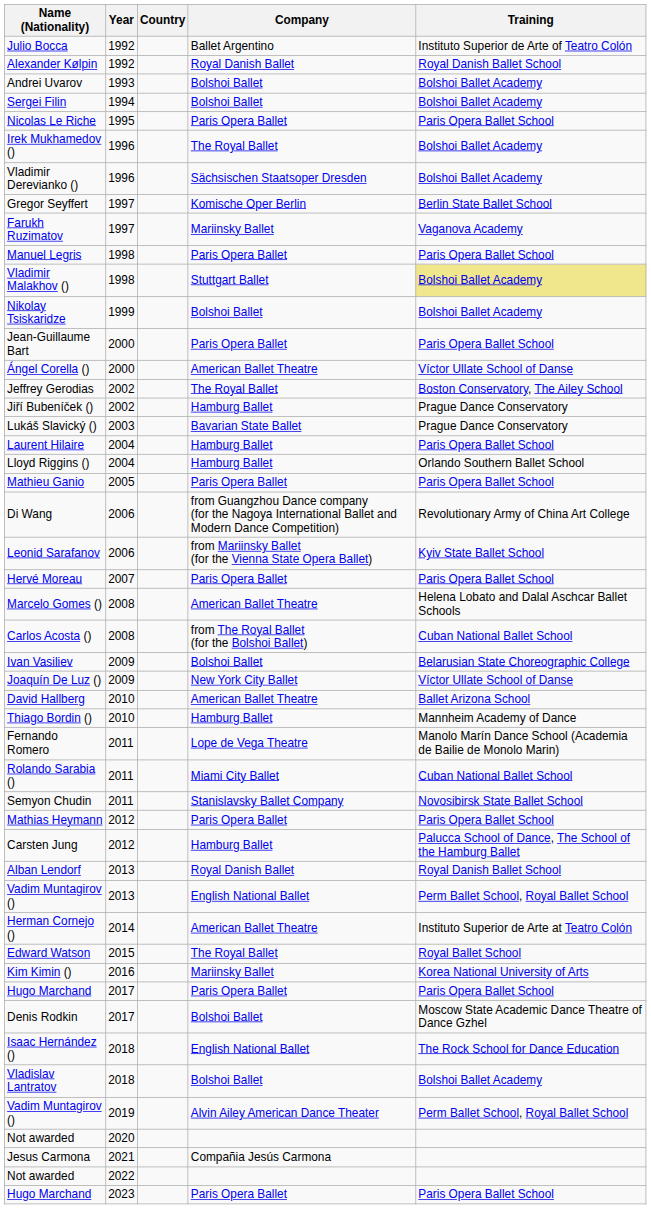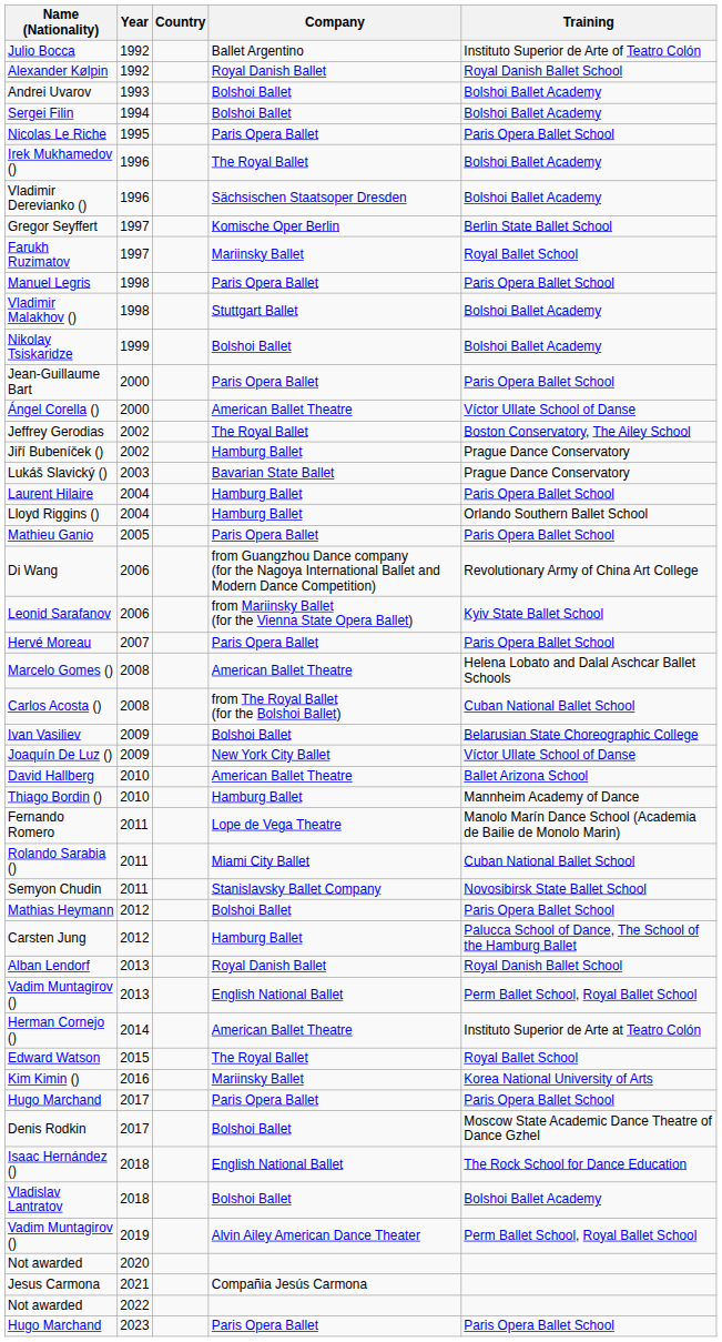 <table class="wikitable">
 <tr>
 <th>Name (Nationality)</th>
 <th>Year</th>
 <th>Country</th>
 <th>Company</th>
 <th>Training</th>
 </tr>
 <tr>
 <td><a href='#'>Julio Bocca</a></td>
 <td>1992</td>
 <td></td>
 <td>Ballet Argentino</td>
 <td>Instituto Superior de Arte of <a href='#'>Teatro Colón</a></td>
 </tr>
 <tr>
 <td><a href='#'>Alexander Kølpin</a></td>
 <td>1992</td>
 <td></td>
 <td><a href='#'>Royal Danish Ballet</a></td>
 <td><a href='#'>Royal Danish Ballet School</a></td>
 </tr>
 <tr>
 <td>Andrei Uvarov</td>
 <td>1993</td>
 <td></td>
 <td><a href='#'>Bolshoi Ballet</a></td>
 <td><a href='#'>Bolshoi Ballet Academy</a></td>
 </tr>
 <tr>
 <td><a href='#'>Sergei Filin</a></td>
 <td>1994</td>
 <td></td>
 <td><a href='#'>Bolshoi Ballet</a></td>
 <td><a href='#'>Bolshoi Ballet Academy</a></td>
 </tr>
 <tr>
 <td><a href='#'>Nicolas Le Riche</a></td>
 <td>1995</td>
 <td></td>
 <td><a href='#'>Paris Opera Ballet</a></td>
 <td><a href='#'>Paris Opera Ballet School</a></td>
 </tr>
 <tr>
 <td><a href='#'>Irek Mukhamedov</a> ()</td>
 <td>1996</td>
 <td></td>
 <td><a href='#'>The Royal Ballet</a></td>
 <td><a href='#'>Bolshoi Ballet Academy</a></td>
 </tr>
 <tr>
 <td>Vladimir Derevianko ()</td>
 <td>1996</td>
 <td></td>
 <td><a href='#'>Sächsischen Staatsoper Dresden</a></td>
 <td><a href='#'>Bolshoi Ballet Academy</a></td>
 </tr>
 <tr>
 <td>Gregor Seyffert</td>
 <td>1997</td>
 <td></td>
 <td><a href='#'>Komische Oper Berlin</a></td>
 <td><a href='#'>Berlin State Ballet School</a></td>
 </tr>
 <tr>
 <td><a href='#'>Farukh Ruzimatov</a></td>
 <td>1997</td>
 <td></td>
 <td><a href='#'>Mariinsky Ballet</a></td>
-<td><a href='#'>Vaganova Academy</a></td>
+<td><a href='#'>Royal Ballet School</a></td>
 </tr>
 <tr>
 <td><a href='#'>Manuel Legris</a></td>
 <td>1998</td>
 <td></td>
 <td><a href='#'>Paris Opera Ballet</a></td>
 <td><a href='#'>Paris Opera Ballet School</a></td>
 </tr>
 <tr>
 <td><a href='#'>Vladimir Malakhov</a> ()</td>
 <td>1998</td>
 <td></td>
 <td><a href='#'>Stuttgart Ballet</a></td>
-<td style="background: khaki;"><a href='#'>Bolshoi Ballet Academy</a></td>
+<td><a href='#'>Bolshoi Ballet Academy</a></td>
 </tr>
 <tr>
 <td><a href='#'>Nikolay Tsiskaridze</a></td>
 <td>1999</td>
 <td></td>
 <td><a href='#'>Bolshoi Ballet</a></td>
 <td><a href='#'>Bolshoi Ballet Academy</a></td>
 </tr>
 <tr>
 <td>Jean-Guillaume Bart</td>
 <td>2000</td>
 <td></td>
 <td><a href='#'>Paris Opera Ballet</a></td>
 <td><a href='#'>Paris Opera Ballet School</a></td>
 </tr>
 <tr>
 <td><a href='#'>Ángel Corella</a> ()</td>
 <td>2000</td>
 <td></td>
 <td><a href='#'>American Ballet Theatre</a></td>
 <td><a href='#'>Víctor Ullate School of Danse</a></td>
 </tr>
 <tr>
 <td>Jeffrey Gerodias</td>
 <td>2002</td>
 <td></td>
 <td><a href='#'>The Royal Ballet</a></td>
 <td><a href='#'>Boston Conservatory</a>, <a href='#'>The Ailey School</a></td>
 </tr>
 <tr>
 <td>Jiří Bubeníček ()</td>
 <td>2002</td>
 <td></td>
 <td><a href='#'>Hamburg Ballet</a></td>
 <td>Prague Dance Conservatory</td>
 </tr>
 <tr>
 <td>Lukáš Slavický ()</td>
 <td>2003</td>
 <td></td>
 <td><a href='#'>Bavarian State Ballet</a></td>
 <td>Prague Dance Conservatory</td>
 </tr>
 <tr>
 <td><a href='#'>Laurent Hilaire</a></td>
 <td>2004</td>
 <td></td>
 <td><a href='#'>Hamburg Ballet</a></td>
 <td><a href='#'>Paris Opera Ballet School</a></td>
 </tr>
 <tr>
 <td>Lloyd Riggins ()</td>
 <td>2004</td>
 <td></td>
 <td><a href='#'>Hamburg Ballet</a></td>
 <td>Orlando Southern Ballet School</td>
 </tr>
 <tr>
 <td><a href='#'>Mathieu Ganio</a></td>
 <td>2005</td>
 <td></td>
 <td><a href='#'>Paris Opera Ballet</a></td>
 <td><a href='#'>Paris Opera Ballet School</a></td>
 </tr>
 <tr>
 <td>Di Wang</td>
 <td>2006</td>
 <td></td>
 <td>from Guangzhou Dance company <br> (for the Nagoya International Ballet and Modern Dance Competition)</td>
 <td>Revolutionary Army of China Art College</td>
 </tr>
 <tr>
 <td><a href='#'>Leonid Sarafanov</a></td>
 <td>2006</td>
 <td></td>
 <td>from <a href='#'>Mariinsky Ballet</a> <br> (for the <a href='#'>Vienna State Opera Ballet</a>)</td>
 <td><a href='#'>Kyiv State Ballet School</a></td>
 </tr>
 <tr>
 <td><a href='#'>Hervé Moreau</a></td>
 <td>2007</td>
 <td></td>
 <td><a href='#'>Paris Opera Ballet</a></td>
 <td><a href='#'>Paris Opera Ballet School</a></td>
 </tr>
 <tr>
 <td><a href='#'>Marcelo Gomes</a> ()</td>
 <td>2008</td>
 <td></td>
 <td><a href='#'>American Ballet Theatre</a></td>
 <td>Helena Lobato and Dalal Aschcar Ballet Schools</td>
 </tr>
 <tr>
 <td><a href='#'>Carlos Acosta</a> ()</td>
 <td>2008</td>
 <td></td>
 <td>from <a href='#'>The Royal Ballet</a> <br> (for the <a href='#'>Bolshoi Ballet</a>)</td>
 <td><a href='#'>Cuban National Ballet School</a></td>
 </tr>
 <tr>
 <td><a href='#'>Ivan Vasiliev</a></td>
 <td>2009</td>
 <td></td>
 <td><a href='#'>Bolshoi Ballet</a></td>
 <td><a href='#'>Belarusian State Choreographic College</a></td>
 </tr>
 <tr>
 <td><a href='#'>Joaquín De Luz</a> ()</td>
 <td>2009</td>
 <td></td>
 <td><a href='#'>New York City Ballet</a></td>
 <td><a href='#'>Víctor Ullate School of Danse</a></td>
 </tr>
 <tr>
 <td><a href='#'>David Hallberg</a></td>
 <td>2010</td>
 <td></td>
 <td><a href='#'>American Ballet Theatre</a></td>
 <td><a href='#'>Ballet Arizona School</a></td>
 </tr>
 <tr>
 <td><a href='#'>Thiago Bordin</a> ()</td>
 <td>2010</td>
 <td></td>
 <td><a href='#'>Hamburg Ballet</a></td>
 <td>Mannheim Academy of Dance</td>
 </tr>
 <tr>
 <td>Fernando Romero</td>
 <td>2011</td>
 <td></td>
 <td><a href='#'>Lope de Vega Theatre</a></td>
 <td>Manolo Marín Dance School (Academia de Bailie de Monolo Marin)</td>
 </tr>
 <tr>
 <td><a href='#'>Rolando Sarabia</a> ()</td>
 <td>2011</td>
 <td></td>
 <td><a href='#'>Miami City Ballet</a></td>
 <td><a href='#'>Cuban National Ballet School</a></td>
 </tr>
 <tr>
 <td>Semyon Chudin</td>
 <td>2011</td>
 <td></td>
 <td><a href='#'>Stanislavsky Ballet Company</a></td>
 <td><a href='#'>Novosibirsk State Ballet School</a></td>
 </tr>
 <tr>
 <td><a href='#'>Mathias Heymann</a></td>
 <td>2012</td>
 <td></td>
-<td><a href='#'>Paris Opera Ballet</a></td>
+<td><a href='#'>Bolshoi Ballet</a></td>
 <td><a href='#'>Paris Opera Ballet School</a></td>
 </tr>
 <tr>
 <td>Carsten Jung</td>
 <td>2012</td>
 <td></td>
 <td><a href='#'>Hamburg Ballet</a></td>
 <td><a href='#'>Palucca School of Dance</a>, <a href='#'>The School of the Hamburg Ballet</a></td>
 </tr>
 <tr>
 <td><a href='#'>Alban Lendorf</a></td>
 <td>2013</td>
 <td></td>
 <td><a href='#'>Royal Danish Ballet</a></td>
 <td><a href='#'>Royal Danish Ballet School</a></td>
 </tr>
 <tr>
 <td><a href='#'>Vadim Muntagirov</a> ()</td>
 <td>2013</td>
 <td></td>
 <td><a href='#'>English National Ballet</a></td>
 <td><a href='#'>Perm Ballet School</a>, <a href='#'>Royal Ballet School</a></td>
 </tr>
 <tr>
 <td><a href='#'>Herman Cornejo</a> ()</td>
 <td>2014</td>
 <td></td>
 <td><a href='#'>American Ballet Theatre</a></td>
 <td>Instituto Superior de Arte at <a href='#'>Teatro Colón</a></td>
 </tr>
 <tr>
 <td><a href='#'>Edward Watson</a></td>
 <td>2015</td>
 <td></td>
 <td><a href='#'>The Royal Ballet</a></td>
 <td><a href='#'>Royal Ballet School</a></td>
 </tr>
 <tr>
 <td><a href='#'>Kim Kimin</a> ()</td>
 <td>2016</td>
 <td></td>
 <td><a href='#'>Mariinsky Ballet</a></td>
 <td><a href='#'>Korea National University of Arts</a></td>
 </tr>
 <tr>
 <td><a href='#'>Hugo Marchand</a></td>
 <td>2017</td>
 <td></td>
 <td><a href='#'>Paris Opera Ballet</a></td>
 <td><a href='#'>Paris Opera Ballet School</a></td>
 </tr>
 <tr>
 <td>Denis Rodkin</td>
 <td>2017</td>
 <td></td>
 <td><a href='#'>Bolshoi Ballet</a></td>
 <td>Moscow State Academic Dance Theatre of Dance Gzhel</td>
 </tr>
 <tr>
 <td><a href='#'>Isaac Hernández</a> ()</td>
 <td>2018</td>
 <td></td>
 <td><a href='#'>English National Ballet</a></td>
 <td><a href='#'>The Rock School for Dance Education</a></td>
 </tr>
 <tr>
 <td><a href='#'>Vladislav Lantratov</a></td>
 <td>2018</td>
 <td></td>
 <td><a href='#'>Bolshoi Ballet</a></td>
 <td><a href='#'>Bolshoi Ballet Academy</a></td>
 </tr>
 <tr>
 <td><a href='#'>Vadim Muntagirov</a> ()</td>
 <td>2019</td>
 <td></td>
 <td><a href='#'>Alvin Ailey American Dance Theater</a></td>
 <td><a href='#'>Perm Ballet School</a>, <a href='#'>Royal Ballet School</a></td>
 </tr>
 <tr>
 <td>Not awarded</td>
 <td>2020</td>
 <td></td>
 <td></td>
 <td></td>
 </tr>
 <tr>
 <td>Jesus Carmona</td>
 <td>2021</td>
 <td></td>
 <td>Compañia Jesús Carmona</td>
 <td></td>
 </tr>
 <tr>
 <td>Not awarded</td>
 <td>2022</td>
 <td></td>
 <td></td>
 <td></td>
 </tr>
 <tr>
 <td><a href='#'>Hugo Marchand</a></td>
 <td>2023</td>
 <td></td>
 <td><a href='#'>Paris Opera Ballet</a></td>
 <td><a href='#'>Paris Opera Ballet School</a></td>
 </tr>
 </table>
